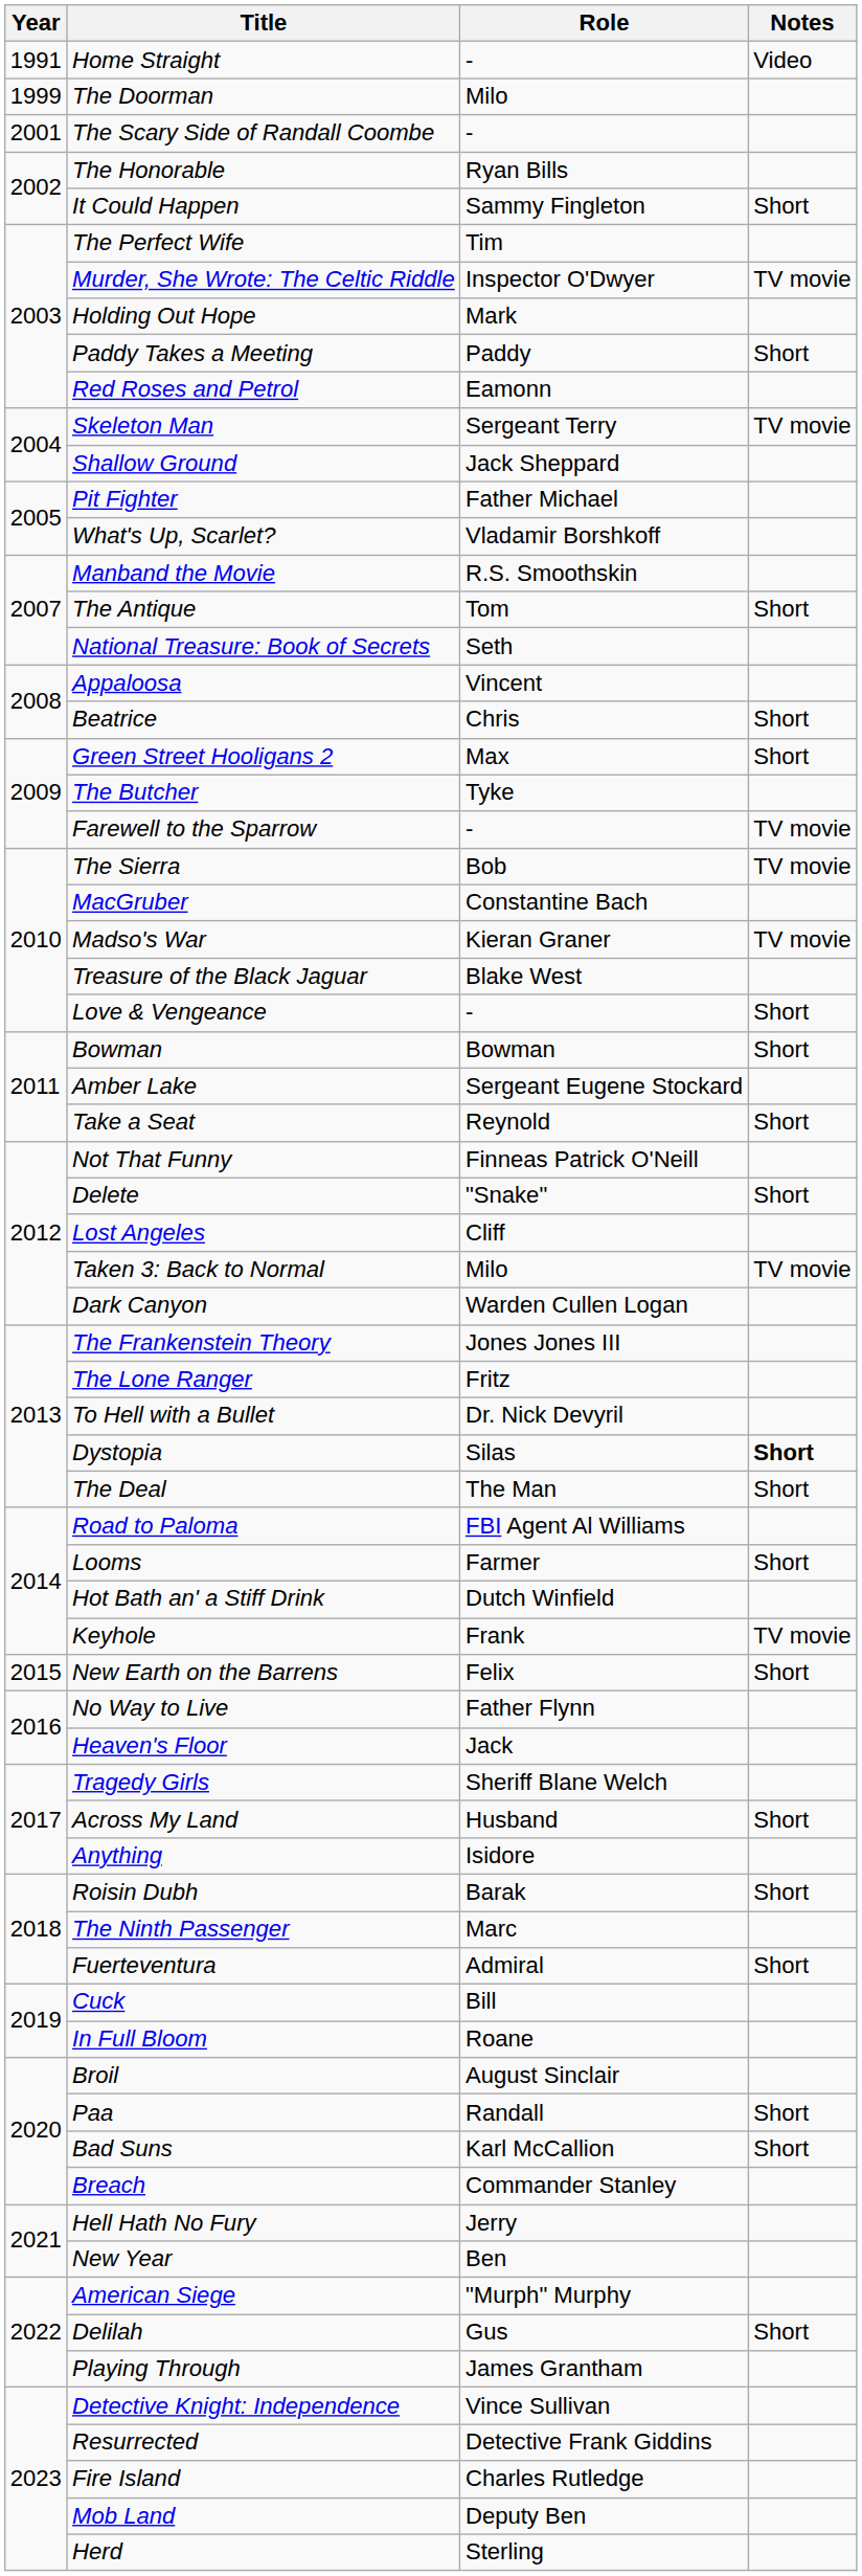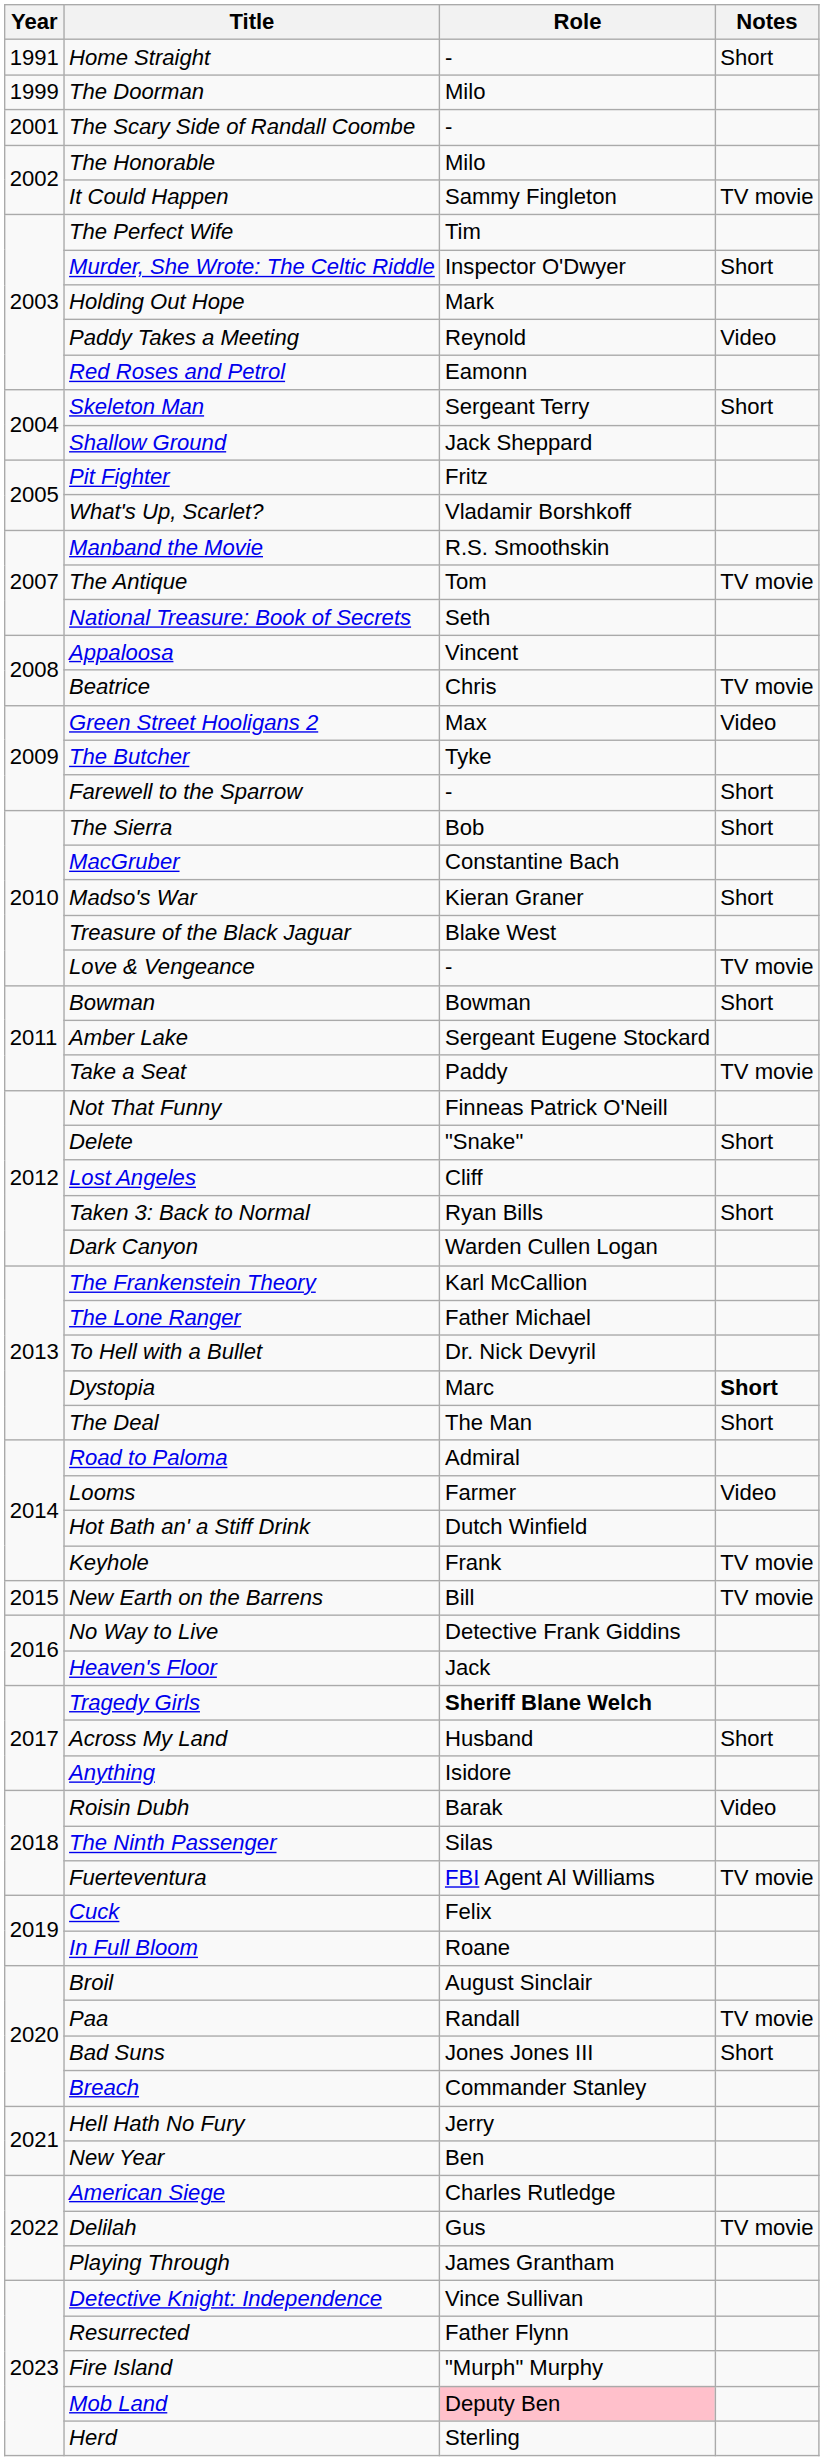 <table class="wikitable sortable">
 <tr>
 <th>Year</th>
 <th>Title</th>
 <th>Role</th>
 <th>Notes</th>
 </tr>
 <tr>
 <td>1991</td>
 <td><em>Home Straight</em></td>
 <td>-</td>
-<td>Video</td>
+<td>Short</td>
 </tr>
 <tr>
 <td>1999</td>
 <td><em>The Doorman</em></td>
 <td>Milo</td>
 <td></td>
 </tr>
 <tr>
 <td>2001</td>
 <td><em>The Scary Side of Randall Coombe</em></td>
 <td>-</td>
 <td></td>
 </tr>
 <tr>
 <td rowspan=2>2002</td>
 <td><em>The Honorable</em></td>
-<td>Ryan Bills</td>
+<td>Milo</td>
 <td></td>
 </tr>
 <tr>
 <td><em>It Could Happen</em></td>
 <td>Sammy Fingleton</td>
-<td>Short</td>
+<td>TV movie</td>
 </tr>
 <tr>
 <td rowspan=5>2003</td>
 <td><em>The Perfect Wife</em></td>
 <td>Tim</td>
 <td></td>
 </tr>
 <tr>
 <td><em><a href='#'>Murder, She Wrote: The Celtic Riddle</a></em></td>
 <td>Inspector O'Dwyer</td>
-<td>TV movie</td>
+<td>Short</td>
 </tr>
 <tr>
 <td><em>Holding Out Hope</em></td>
 <td>Mark</td>
 <td></td>
 </tr>
 <tr>
 <td><em>Paddy Takes a Meeting</em></td>
-<td>Paddy</td>
-<td>Short</td>
+<td>Reynold</td>
+<td>Video</td>
 </tr>
 <tr>
 <td><em><a href='#'>Red Roses and Petrol</a></em></td>
 <td>Eamonn</td>
 <td></td>
 </tr>
 <tr>
 <td rowspan=2>2004</td>
 <td><em><a href='#'>Skeleton Man</a></em></td>
 <td>Sergeant Terry</td>
-<td>TV movie</td>
+<td>Short</td>
 </tr>
 <tr>
 <td><em><a href='#'>Shallow Ground</a></em></td>
 <td>Jack Sheppard</td>
 <td></td>
 </tr>
 <tr>
 <td rowspan=2>2005</td>
 <td><em><a href='#'>Pit Fighter</a></em></td>
-<td>Father Michael</td>
+<td>Fritz</td>
 <td></td>
 </tr>
 <tr>
 <td><em>What's Up, Scarlet?</em></td>
 <td>Vladamir Borshkoff</td>
 <td></td>
 </tr>
 <tr>
 <td rowspan=3>2007</td>
 <td><em><a href='#'>Manband the Movie</a></em></td>
 <td>R.S. Smoothskin</td>
 <td></td>
 </tr>
 <tr>
 <td><em>The Antique</em></td>
 <td>Tom</td>
-<td>Short</td>
+<td>TV movie</td>
 </tr>
 <tr>
 <td><em><a href='#'>National Treasure: Book of Secrets</a></em></td>
 <td>Seth</td>
 <td></td>
 </tr>
 <tr>
 <td rowspan=2>2008</td>
 <td><em><a href='#'>Appaloosa</a></em></td>
 <td>Vincent</td>
 <td></td>
 </tr>
 <tr>
 <td><em>Beatrice</em></td>
 <td>Chris</td>
-<td>Short</td>
+<td>TV movie</td>
 </tr>
 <tr>
 <td rowspan=3>2009</td>
 <td><em><a href='#'>Green Street Hooligans 2</a></em></td>
 <td>Max</td>
-<td>Short</td>
+<td>Video</td>
 </tr>
 <tr>
 <td><em><a href='#'>The Butcher</a></em></td>
 <td>Tyke</td>
 <td></td>
 </tr>
 <tr>
 <td><em>Farewell to the Sparrow</em></td>
 <td>-</td>
-<td>TV movie</td>
+<td>Short</td>
 </tr>
 <tr>
 <td rowspan=5>2010</td>
 <td><em>The Sierra</em></td>
 <td>Bob</td>
-<td>TV movie</td>
+<td>Short</td>
 </tr>
 <tr>
 <td><em><a href='#'>MacGruber</a></em></td>
 <td>Constantine Bach</td>
 <td></td>
 </tr>
 <tr>
 <td><em>Madso's War</em></td>
 <td>Kieran Graner</td>
-<td>TV movie</td>
+<td>Short</td>
 </tr>
 <tr>
 <td><em>Treasure of the Black Jaguar</em></td>
 <td>Blake West</td>
 <td></td>
 </tr>
 <tr>
 <td><em>Love & Vengeance</em></td>
 <td>-</td>
-<td>Short</td>
+<td>TV movie</td>
 </tr>
 <tr>
 <td rowspan=3>2011</td>
 <td><em>Bowman</em></td>
 <td>Bowman</td>
 <td>Short</td>
 </tr>
 <tr>
 <td><em>Amber Lake</em></td>
 <td>Sergeant Eugene Stockard</td>
 <td></td>
 </tr>
 <tr>
 <td><em>Take a Seat</em></td>
-<td>Reynold</td>
-<td>Short</td>
+<td>Paddy</td>
+<td>TV movie</td>
 </tr>
 <tr>
 <td rowspan=5>2012</td>
 <td><em>Not That Funny</em></td>
 <td>Finneas Patrick O'Neill</td>
 <td></td>
 </tr>
 <tr>
 <td><em>Delete</em></td>
 <td>"Snake"</td>
 <td>Short</td>
 </tr>
 <tr>
 <td><em><a href='#'>Lost Angeles</a></em></td>
 <td>Cliff</td>
 <td></td>
 </tr>
 <tr>
 <td><em>Taken 3: Back to Normal</em></td>
-<td>Milo</td>
-<td>TV movie</td>
+<td>Ryan Bills</td>
+<td>Short</td>
 </tr>
 <tr>
 <td><em>Dark Canyon</em></td>
 <td>Warden Cullen Logan</td>
 <td></td>
 </tr>
 <tr>
 <td rowspan=5>2013</td>
 <td><em><a href='#'>The Frankenstein Theory</a></em></td>
-<td>Jones Jones III</td>
+<td>Karl McCallion</td>
 <td></td>
 </tr>
 <tr>
 <td><em><a href='#'>The Lone Ranger</a></em></td>
-<td>Fritz</td>
+<td>Father Michael</td>
 <td></td>
 </tr>
 <tr>
 <td><em>To Hell with a Bullet</em></td>
 <td>Dr. Nick Devyril</td>
 <td></td>
 </tr>
 <tr>
 <td><em>Dystopia</em></td>
-<td>Silas</td>
+<td>Marc</td>
 <td><strong>Short</strong></td>
 </tr>
 <tr>
 <td><em>The Deal</em></td>
 <td>The Man</td>
 <td>Short</td>
 </tr>
 <tr>
 <td rowspan=4>2014</td>
 <td><em><a href='#'>Road to Paloma</a></em></td>
-<td><a href='#'>FBI</a> Agent Al Williams</td>
+<td>Admiral</td>
 <td></td>
 </tr>
 <tr>
 <td><em>Looms</em></td>
 <td>Farmer</td>
-<td>Short</td>
+<td>Video</td>
 </tr>
 <tr>
 <td><em>Hot Bath an' a Stiff Drink</em></td>
 <td>Dutch Winfield</td>
 <td></td>
 </tr>
 <tr>
 <td><em>Keyhole</em></td>
 <td>Frank</td>
 <td>TV movie</td>
 </tr>
 <tr>
 <td>2015</td>
 <td><em>New Earth on the Barrens</em></td>
-<td>Felix</td>
-<td>Short</td>
+<td>Bill</td>
+<td>TV movie</td>
 </tr>
 <tr>
 <td rowspan=2>2016</td>
 <td><em>No Way to Live</em></td>
-<td>Father Flynn</td>
+<td>Detective Frank Giddins</td>
 <td></td>
 </tr>
 <tr>
 <td><em><a href='#'>Heaven's Floor</a></em></td>
 <td>Jack</td>
 <td></td>
 </tr>
 <tr>
 <td rowspan=3>2017</td>
 <td><em><a href='#'>Tragedy Girls</a></em></td>
-<td>Sheriff Blane Welch</td>
+<td><strong>Sheriff Blane Welch</strong></td>
 <td></td>
 </tr>
 <tr>
 <td><em>Across My Land</em></td>
 <td>Husband</td>
 <td>Short</td>
 </tr>
 <tr>
 <td><em><a href='#'>Anything</a></em></td>
 <td>Isidore</td>
 <td></td>
 </tr>
 <tr>
 <td rowspan=3>2018</td>
 <td><em>Roisin Dubh</em></td>
 <td>Barak</td>
-<td>Short</td>
+<td>Video</td>
 </tr>
 <tr>
 <td><em><a href='#'>The Ninth Passenger</a></em></td>
-<td>Marc</td>
+<td>Silas</td>
 <td></td>
 </tr>
 <tr>
 <td><em>Fuerteventura</em></td>
-<td>Admiral</td>
-<td>Short</td>
+<td><a href='#'>FBI</a> Agent Al Williams</td>
+<td>TV movie</td>
 </tr>
 <tr>
 <td rowspan=2>2019</td>
 <td><em><a href='#'>Cuck</a></em></td>
-<td>Bill</td>
+<td>Felix</td>
 <td></td>
 </tr>
 <tr>
 <td><em><a href='#'>In Full Bloom</a></em></td>
 <td>Roane</td>
 <td></td>
 </tr>
 <tr>
 <td rowspan=4>2020</td>
 <td><em>Broil</em></td>
 <td>August Sinclair</td>
 <td></td>
 </tr>
 <tr>
 <td><em>Paa</em></td>
 <td>Randall</td>
-<td>Short</td>
+<td>TV movie</td>
 </tr>
 <tr>
 <td><em>Bad Suns</em></td>
-<td>Karl McCallion</td>
+<td>Jones Jones III</td>
 <td>Short</td>
 </tr>
 <tr>
 <td><em><a href='#'>Breach</a></em></td>
 <td>Commander Stanley</td>
 <td></td>
 </tr>
 <tr>
 <td rowspan=2>2021</td>
 <td><em>Hell Hath No Fury</em></td>
 <td>Jerry</td>
 <td></td>
 </tr>
 <tr>
 <td><em>New Year</em></td>
 <td>Ben</td>
 <td></td>
 </tr>
 <tr>
 <td rowspan=3>2022</td>
 <td><em><a href='#'>American Siege</a></em></td>
-<td>"Murph" Murphy</td>
+<td>Charles Rutledge</td>
 <td></td>
 </tr>
 <tr>
 <td><em>Delilah</em></td>
 <td>Gus</td>
-<td>Short</td>
+<td>TV movie</td>
 </tr>
 <tr>
 <td><em>Playing Through</em></td>
 <td>James Grantham</td>
 <td></td>
 </tr>
 <tr>
 <td rowspan=5>2023</td>
 <td><em><a href='#'>Detective Knight: Independence</a></em></td>
 <td>Vince Sullivan</td>
 <td></td>
 </tr>
 <tr>
 <td><em>Resurrected</em></td>
-<td>Detective Frank Giddins</td>
+<td>Father Flynn</td>
 <td></td>
 </tr>
 <tr>
 <td><em>Fire Island</em></td>
-<td>Charles Rutledge</td>
+<td>"Murph" Murphy</td>
 <td></td>
 </tr>
 <tr>
 <td><em><a href='#'>Mob Land</a></em></td>
-<td>Deputy Ben</td>
+<td style="background: pink;">Deputy Ben</td>
 <td></td>
 </tr>
 <tr>
 <td><em>Herd</em></td>
 <td>Sterling</td>
 <td></td>
 </tr>
 </table>
